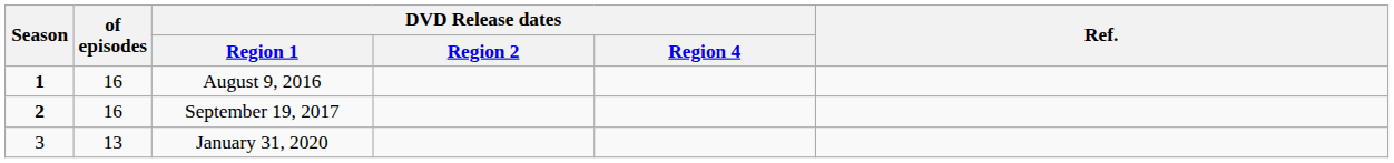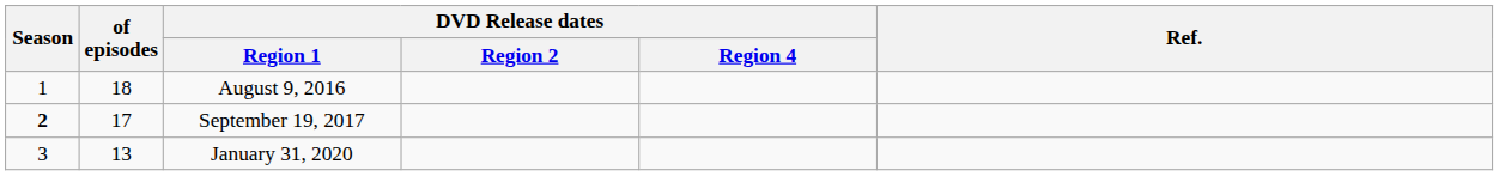 <table class="wikitable plainrowheaders" style="text-align:center; width:58%;">
 <tr>
 <th scope="col" rowspan="2" style="width:5%;">Season</th>
 <th scope="col" rowspan="2" style="width:5%;"> of<br>episodes</th>
 <th scope="col" colspan="3" style="width:48%;">DVD Release dates</th>
 <th rowspan="2">Ref.</th>
 </tr>
 <tr>
 <th scope="col" style="width:16%;"><a href='#'>Region 1</a></th>
 <th scope="col" style="width:16%;"><a href='#'>Region 2</a></th>
 <th scope="col" style="width:16%;"><a href='#'>Region 4</a></th>
 </tr>
 <tr>
-<td scope="row"><strong>1</strong></td>
-<td>16</td>
+<td scope="row">1</td>
+<td>18</td>
 <td>August 9, 2016</td>
 <td></td>
 <td></td>
 <td></td>
 </tr>
 <tr>
 <td scope="row"><strong>2</strong></td>
-<td>16</td>
+<td>17</td>
 <td>September 19, 2017</td>
 <td></td>
 <td></td>
 <td></td>
 </tr>
 <tr>
 <td scope="row">3</td>
 <td>13</td>
 <td>January 31, 2020</td>
 <td></td>
 <td></td>
 <td></td>
 </tr>
 </table>
